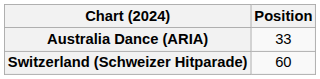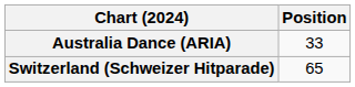 <table class="wikitable sortable plainrowheaders" style="text-align:center">
 <tr>
 <th scope="col">Chart (2024)</th>
 <th scope="col">Position</th>
 </tr>
 <tr>
 <th scope="row">Australia Dance (ARIA)</th>
 <td>33</td>
 </tr>
 <tr>
 <th scope="row">Switzerland (Schweizer Hitparade)</th>
-<td>60</td>
+<td>65</td>
 </tr>
 </table>
